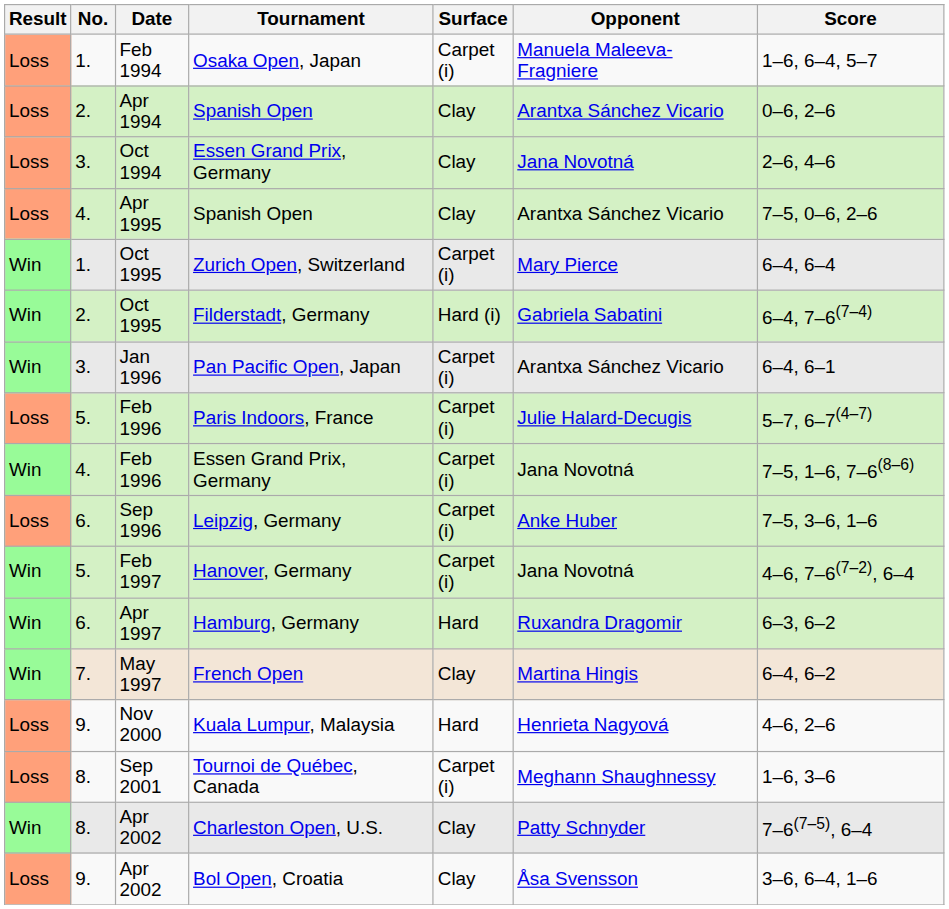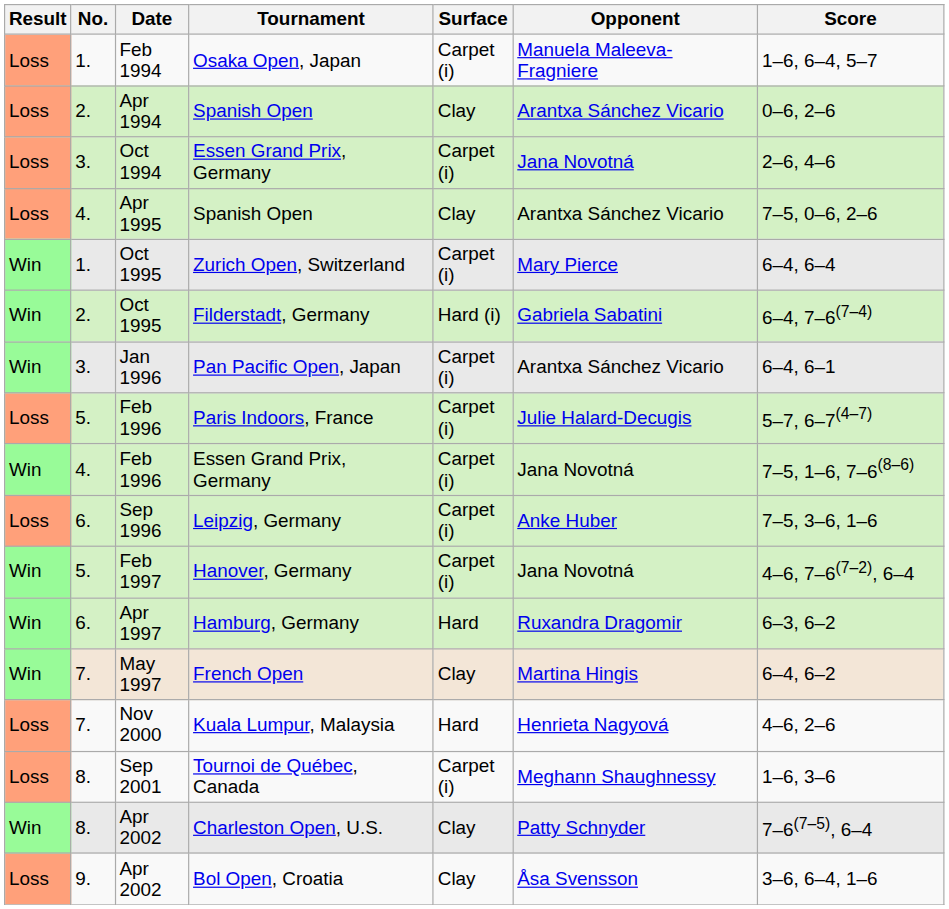 <table class="sortable wikitable">
 <tr>
 <th style="width:40px">Result</th>
 <th style="width:30px">No.</th>
 <th style="width:55px">Date</th>
 <th style="width:200px">Tournament</th>
 <th style="width:60px">Surface</th>
 <th style="width:200px">Opponent</th>
 <th style="width:150px" class="unsortable">Score</th>
 </tr>
 <tr>
 <td style="background:#ffa07a;">Loss</td>
 <td>1.</td>
 <td>Feb 1994</td>
 <td><a href='#'>Osaka Open</a>, Japan</td>
 <td>Carpet (i)</td>
 <td> <a href='#'>Manuela Maleeva-Fragniere</a></td>
 <td>1–6, 6–4, 5–7</td>
 </tr>
 <tr style="background:#d4f1c5;">
 <td style="background:#ffa07a;">Loss</td>
 <td>2.</td>
 <td>Apr 1994</td>
 <td><a href='#'>Spanish Open</a></td>
 <td>Clay</td>
 <td> <a href='#'>Arantxa Sánchez Vicario</a></td>
 <td>0–6, 2–6</td>
 </tr>
 <tr style="background:#d4f1c5;">
 <td style="background:#ffa07a;">Loss</td>
 <td>3.</td>
 <td>Oct 1994</td>
 <td><a href='#'>Essen Grand Prix</a>, Germany</td>
-<td>Clay</td>
+<td>Carpet (i)</td>
 <td> <a href='#'>Jana Novotná</a></td>
 <td>2–6, 4–6</td>
 </tr>
 <tr style="background:#d4f1c5;">
 <td style="background:#ffa07a;">Loss</td>
 <td>4.</td>
 <td>Apr 1995</td>
 <td>Spanish Open</td>
 <td>Clay</td>
 <td> Arantxa Sánchez Vicario</td>
 <td>7–5, 0–6, 2–6</td>
 </tr>
 <tr style="background:#e9e9e9;">
 <td style="background:#98fb98;">Win</td>
 <td>1.</td>
 <td>Oct 1995</td>
 <td><a href='#'>Zurich Open</a>, Switzerland</td>
 <td>Carpet (i)</td>
 <td> <a href='#'>Mary Pierce</a></td>
 <td>6–4, 6–4</td>
 </tr>
 <tr style="background:#d4f1c5;">
 <td style="background:#98fb98;">Win</td>
 <td>2.</td>
 <td>Oct 1995</td>
 <td><a href='#'>Filderstadt</a>, Germany</td>
 <td>Hard (i)</td>
 <td> <a href='#'>Gabriela Sabatini</a></td>
 <td>6–4, 7–6<sup>(7–4)</sup></td>
 </tr>
 <tr style="background:#e9e9e9;">
 <td style="background:#98fb98;">Win</td>
 <td>3.</td>
 <td>Jan 1996</td>
 <td><a href='#'>Pan Pacific Open</a>, Japan</td>
 <td>Carpet (i)</td>
 <td> Arantxa Sánchez Vicario</td>
 <td>6–4, 6–1</td>
 </tr>
 <tr style="background:#d4f1c5;">
 <td style="background:#ffa07a;">Loss</td>
 <td>5.</td>
 <td>Feb 1996</td>
 <td><a href='#'>Paris Indoors</a>, France</td>
 <td>Carpet (i)</td>
 <td> <a href='#'>Julie Halard-Decugis</a></td>
 <td>5–7, 6–7<sup>(4–7)</sup></td>
 </tr>
 <tr style="background:#d4f1c5;">
 <td style="background:#98fb98;">Win</td>
 <td>4.</td>
 <td>Feb 1996</td>
 <td>Essen Grand Prix, Germany</td>
 <td>Carpet (i)</td>
 <td> Jana Novotná</td>
 <td>7–5, 1–6, 7–6<sup>(8–6)</sup></td>
 </tr>
 <tr style="background:#d4f1c5;">
 <td style="background:#ffa07a;">Loss</td>
 <td>6.</td>
 <td>Sep 1996</td>
 <td><a href='#'>Leipzig</a>, Germany</td>
 <td>Carpet (i)</td>
 <td> <a href='#'>Anke Huber</a></td>
 <td>7–5, 3–6, 1–6</td>
 </tr>
 <tr style="background:#d4f1c5;">
 <td style="background:#98fb98;">Win</td>
 <td>5.</td>
 <td>Feb 1997</td>
 <td><a href='#'>Hanover</a>, Germany</td>
 <td>Carpet (i)</td>
 <td> Jana Novotná</td>
 <td>4–6, 7–6<sup>(7–2)</sup>, 6–4</td>
 </tr>
 <tr style="background:#d4f1c5;">
 <td style="background:#98fb98;">Win</td>
 <td>6.</td>
 <td>Apr 1997</td>
 <td><a href='#'>Hamburg</a>, Germany</td>
 <td>Hard</td>
 <td> <a href='#'>Ruxandra Dragomir</a></td>
 <td>6–3, 6–2</td>
 </tr>
 <tr style="background:#f3e6d7;">
 <td style="background:#98fb98;">Win</td>
 <td>7.</td>
 <td>May 1997</td>
 <td><a href='#'>French Open</a></td>
 <td>Clay</td>
 <td> <a href='#'>Martina Hingis</a></td>
 <td>6–4, 6–2</td>
 </tr>
 <tr>
 <td style="background:#ffa07a;">Loss</td>
-<td>9.</td>
+<td>7.</td>
 <td>Nov 2000</td>
 <td><a href='#'>Kuala Lumpur</a>, Malaysia</td>
 <td>Hard</td>
 <td> <a href='#'>Henrieta Nagyová</a></td>
 <td>4–6, 2–6</td>
 </tr>
 <tr>
 <td style="background:#ffa07a;">Loss</td>
 <td>8.</td>
 <td>Sep 2001</td>
 <td><a href='#'>Tournoi de Québec</a>, Canada</td>
 <td>Carpet (i)</td>
 <td> <a href='#'>Meghann Shaughnessy</a></td>
 <td>1–6, 3–6</td>
 </tr>
 <tr style="background:#e9e9e9;">
 <td style="background:#98fb98;">Win</td>
 <td>8.</td>
 <td>Apr 2002</td>
 <td><a href='#'>Charleston Open</a>, U.S.</td>
 <td>Clay</td>
 <td> <a href='#'>Patty Schnyder</a></td>
 <td>7–6<sup>(7–5)</sup>, 6–4</td>
 </tr>
 <tr>
 <td style="background:#ffa07a;">Loss</td>
 <td>9.</td>
 <td>Apr 2002</td>
 <td><a href='#'>Bol Open</a>, Croatia</td>
 <td>Clay</td>
 <td> <a href='#'>Åsa Svensson</a></td>
 <td>3–6, 6–4, 1–6</td>
 </tr>
 </table>
